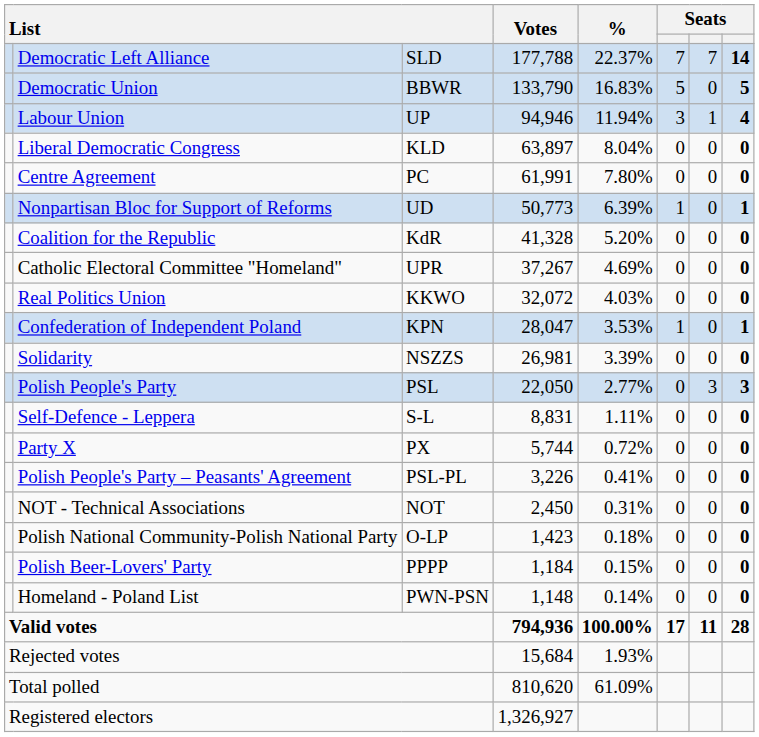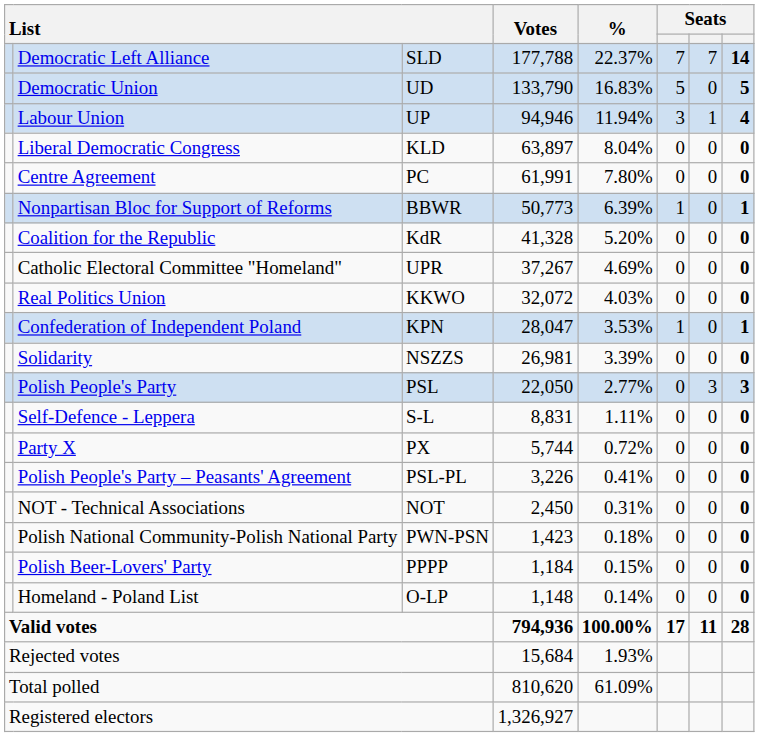 <table class="wikitable" border="1" style="text-align:right;">
 <tr>
 <th style="text-align:left;" valign=bottom rowspan=2 colspan=3>List</th>
 <th align=center valign=bottom rowspan=2 width="50">Votes</th>
 <th align=center valign=bottom rowspan=2 width="50">%</th>
 <th colspan=3>Seats</th>
 </tr>
 <tr>
 <th align=center valign=bottom width="20"><small></small></th>
 <th align=center valign=bottom width="20"><small></small></th>
 <th align=center valign=bottom width="20"><small></small></th>
 </tr>
 <tr style="background:#CEE0F2;">
 <td></td>
 <td align=left style="white-space: nowrap;"><a href='#'>Democratic Left Alliance</a></td>
 <td align=left>SLD</td>
 <td>177,788</td>
 <td>22.37%</td>
 <td>7</td>
 <td>7</td>
 <td><strong>14</strong></td>
 </tr>
 <tr style="background:#CEE0F2;">
 <td></td>
 <td align=left><a href='#'>Democratic Union</a></td>
-<td align=left>BBWR</td>
+<td align=left>UD</td>
 <td>133,790</td>
 <td>16.83%</td>
 <td>5</td>
 <td>0</td>
 <td><strong>5</strong></td>
 </tr>
 <tr style="background:#CEE0F2;">
 <td></td>
 <td align=left><a href='#'>Labour Union</a></td>
 <td align=left>UP</td>
 <td>94,946</td>
 <td>11.94%</td>
 <td>3</td>
 <td>1</td>
 <td><strong>4</strong></td>
 </tr>
 <tr>
 <td></td>
 <td align=left><a href='#'>Liberal Democratic Congress</a></td>
 <td align=left>KLD</td>
 <td>63,897</td>
 <td>8.04%</td>
 <td>0</td>
 <td>0</td>
 <td><strong>0</strong></td>
 </tr>
 <tr>
 <td></td>
 <td align=left><a href='#'>Centre Agreement</a></td>
 <td align=left>PC</td>
 <td>61,991</td>
 <td>7.80%</td>
 <td>0</td>
 <td>0</td>
 <td><strong>0</strong></td>
 </tr>
 <tr style="background:#CEE0F2;">
 <td></td>
 <td align=left><a href='#'>Nonpartisan Bloc for Support of Reforms</a></td>
-<td align=left>UD</td>
+<td align=left>BBWR</td>
 <td>50,773</td>
 <td>6.39%</td>
 <td>1</td>
 <td>0</td>
 <td><strong>1</strong></td>
 </tr>
 <tr>
 <td></td>
 <td align=left><a href='#'>Coalition for the Republic</a></td>
 <td align=left>KdR</td>
 <td>41,328</td>
 <td>5.20%</td>
 <td>0</td>
 <td>0</td>
 <td><strong>0</strong></td>
 </tr>
 <tr>
 <td></td>
 <td align=left>Catholic Electoral Committee "Homeland"</td>
 <td align=left>UPR</td>
 <td>37,267</td>
 <td>4.69%</td>
 <td>0</td>
 <td>0</td>
 <td><strong>0</strong></td>
 </tr>
 <tr>
 <td></td>
 <td align=left><a href='#'>Real Politics Union</a></td>
 <td align=left>KKWO</td>
 <td>32,072</td>
 <td>4.03%</td>
 <td>0</td>
 <td>0</td>
 <td><strong>0</strong></td>
 </tr>
 <tr style="background:#CEE0F2;">
 <td></td>
 <td align=left><a href='#'>Confederation of Independent Poland</a></td>
 <td align=left>KPN</td>
 <td>28,047</td>
 <td>3.53%</td>
 <td>1</td>
 <td>0</td>
 <td><strong>1</strong></td>
 </tr>
 <tr>
 <td></td>
 <td align=left><a href='#'>Solidarity</a></td>
 <td align=left>NSZZS</td>
 <td>26,981</td>
 <td>3.39%</td>
 <td>0</td>
 <td>0</td>
 <td><strong>0</strong></td>
 </tr>
 <tr style="background:#CEE0F2;">
 <td></td>
 <td align=left><a href='#'>Polish People's Party</a></td>
 <td align=left>PSL</td>
 <td>22,050</td>
 <td>2.77%</td>
 <td>0</td>
 <td>3</td>
 <td><strong>3</strong></td>
 </tr>
 <tr>
 <td></td>
 <td align=left><a href='#'>Self-Defence - Leppera</a></td>
 <td align=left>S-L</td>
 <td>8,831</td>
 <td>1.11%</td>
 <td>0</td>
 <td>0</td>
 <td><strong>0</strong></td>
 </tr>
 <tr>
 <td></td>
 <td align=left><a href='#'>Party X</a></td>
 <td align=left>PX</td>
 <td>5,744</td>
 <td>0.72%</td>
 <td>0</td>
 <td>0</td>
 <td><strong>0</strong></td>
 </tr>
 <tr>
 <td></td>
 <td align=left><a href='#'>Polish People's Party – Peasants' Agreement</a></td>
 <td align=left>PSL-PL</td>
 <td>3,226</td>
 <td>0.41%</td>
 <td>0</td>
 <td>0</td>
 <td><strong>0</strong></td>
 </tr>
 <tr>
 <td></td>
 <td align=left>NOT - Technical Associations</td>
 <td align=left>NOT</td>
 <td>2,450</td>
 <td>0.31%</td>
 <td>0</td>
 <td>0</td>
 <td><strong>0</strong></td>
 </tr>
 <tr>
 <td></td>
 <td align=left>Polish National Community-Polish National Party</td>
-<td align=left>O-LP</td>
+<td align=left>PWN-PSN</td>
 <td>1,423</td>
 <td>0.18%</td>
 <td>0</td>
 <td>0</td>
 <td><strong>0</strong></td>
 </tr>
 <tr>
 <td></td>
 <td align=left><a href='#'>Polish Beer-Lovers' Party</a></td>
 <td align=left>PPPP</td>
 <td>1,184</td>
 <td>0.15%</td>
 <td>0</td>
 <td>0</td>
 <td><strong>0</strong></td>
 </tr>
 <tr>
 <td></td>
 <td align=left>Homeland - Poland List</td>
-<td align=left>PWN-PSN</td>
+<td align=left>O-LP</td>
 <td>1,148</td>
 <td>0.14%</td>
 <td>0</td>
 <td>0</td>
 <td><strong>0</strong></td>
 </tr>
 <tr style="font-weight:bold">
 <td align=left colspan=3>Valid votes</td>
 <td>794,936</td>
 <td>100.00%</td>
 <td>17</td>
 <td>11</td>
 <td>28</td>
 </tr>
 <tr>
 <td align=left colspan=3>Rejected votes</td>
 <td>15,684</td>
 <td>1.93%</td>
 <td></td>
 <td></td>
 <td></td>
 </tr>
 <tr>
 <td align=left colspan=3>Total polled</td>
 <td>810,620</td>
 <td>61.09%</td>
 <td></td>
 <td></td>
 <td></td>
 </tr>
 <tr>
 <td align=left colspan=3>Registered electors</td>
 <td>1,326,927</td>
 <td></td>
 <td></td>
 <td></td>
 <td></td>
 </tr>
 </table>
